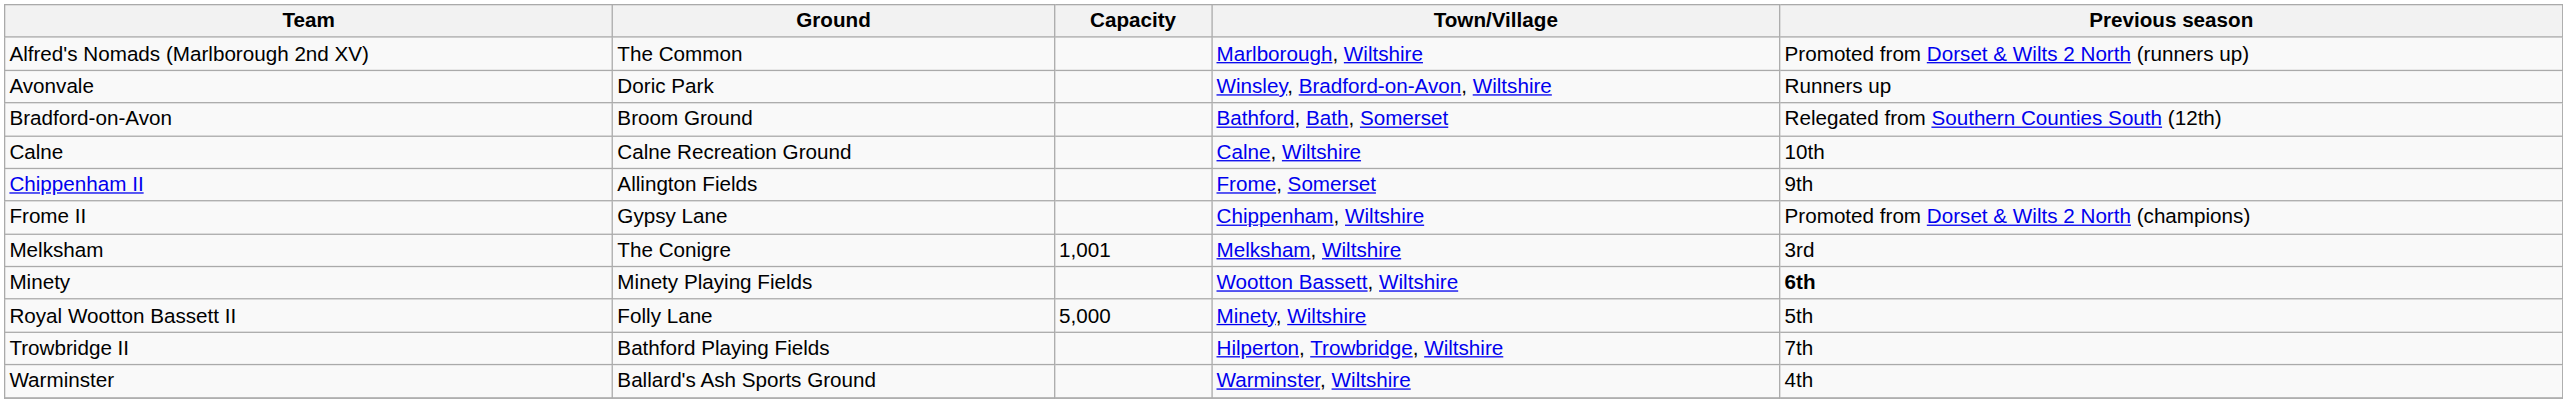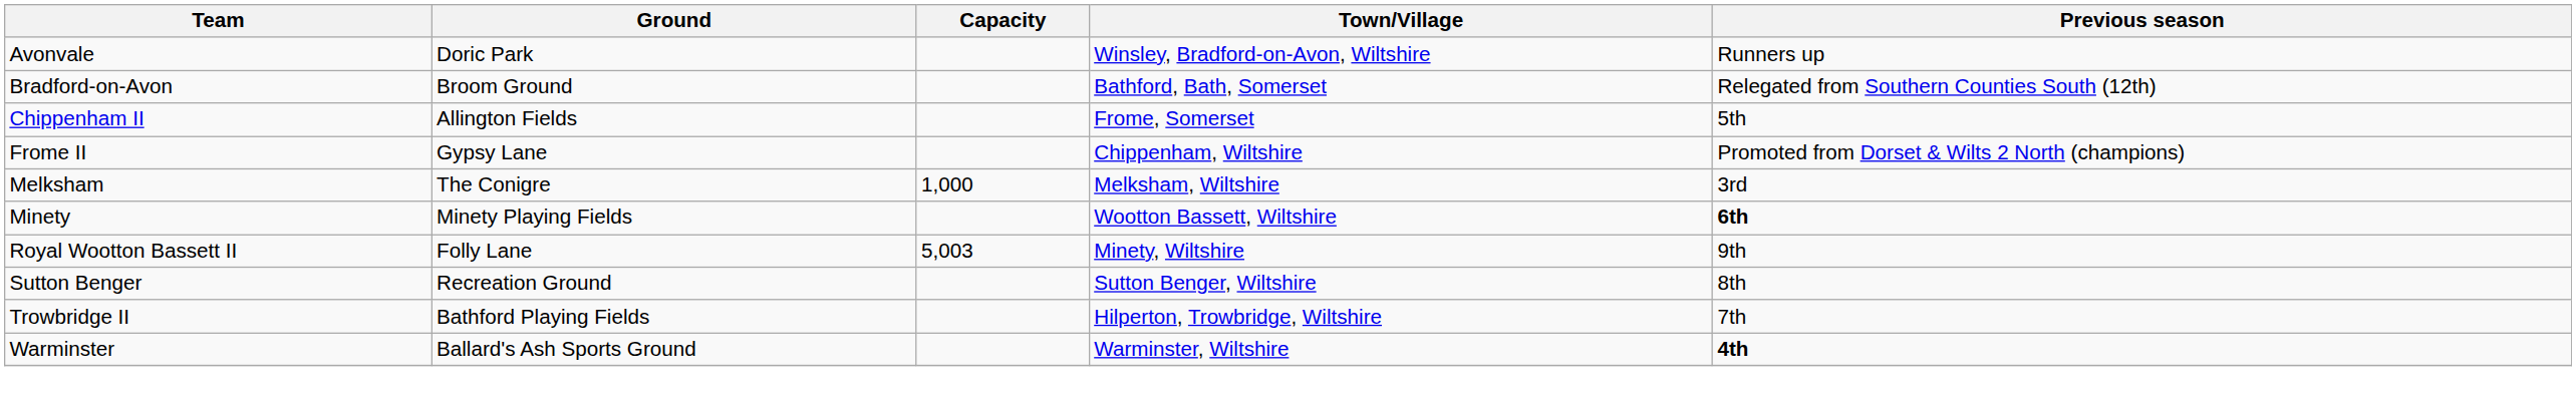 <table class="wikitable sortable" width=100%>
 <tr>
 <th>Team</th>
 <th>Ground</th>
 <th>Capacity</th>
 <th>Town/Village</th>
 <th>Previous season</th>
-</tr>
-<tr>
-<td>Alfred's Nomads (Marlborough 2nd XV)</td>
-<td>The Common</td>
-<td></td>
-<td><a href='#'>Marlborough</a>, <a href='#'>Wiltshire</a></td>
-<td>Promoted from <a href='#'>Dorset & Wilts 2 North</a> (runners up)</td>
 </tr>
 <tr>
 <td>Avonvale</td>
 <td>Doric Park</td>
 <td></td>
 <td><a href='#'>Winsley</a>, <a href='#'>Bradford-on-Avon</a>, <a href='#'>Wiltshire</a></td>
 <td>Runners up</td>
 </tr>
 <tr>
 <td>Bradford-on-Avon</td>
 <td>Broom Ground</td>
 <td></td>
 <td><a href='#'>Bathford</a>, <a href='#'>Bath</a>, <a href='#'>Somerset</a></td>
 <td>Relegated from <a href='#'>Southern Counties South</a> (12th)</td>
 </tr>
 <tr>
-<td>Calne</td>
-<td>Calne Recreation Ground</td>
-<td></td>
-<td><a href='#'>Calne</a>, <a href='#'>Wiltshire</a></td>
-<td>10th</td>
-</tr>
-<tr>
 <td><a href='#'>Chippenham II</a></td>
 <td>Allington Fields</td>
 <td></td>
 <td><a href='#'>Frome</a>, <a href='#'>Somerset</a></td>
-<td>9th</td>
+<td>5th</td>
 </tr>
 <tr>
 <td>Frome II</td>
 <td>Gypsy Lane</td>
 <td></td>
 <td><a href='#'>Chippenham</a>, <a href='#'>Wiltshire</a></td>
 <td>Promoted from <a href='#'>Dorset & Wilts 2 North</a> (champions)</td>
 </tr>
 <tr>
 <td>Melksham</td>
 <td>The Conigre</td>
-<td>1,001</td>
+<td>1,000</td>
 <td><a href='#'>Melksham</a>, <a href='#'>Wiltshire</a></td>
 <td>3rd</td>
 </tr>
 <tr>
 <td>Minety</td>
 <td>Minety Playing Fields</td>
 <td></td>
 <td><a href='#'>Wootton Bassett</a>, <a href='#'>Wiltshire</a></td>
 <td><strong>6th</strong></td>
 </tr>
 <tr>
 <td>Royal Wootton Bassett II</td>
 <td>Folly Lane</td>
-<td>5,000</td>
+<td>5,003</td>
 <td><a href='#'>Minety</a>, <a href='#'>Wiltshire</a></td>
-<td>5th</td>
+<td>9th</td>
+</tr>
+<tr>
+<td>Sutton Benger</td>
+<td>Recreation Ground</td>
+<td></td>
+<td><a href='#'>Sutton Benger</a>, <a href='#'>Wiltshire</a></td>
+<td>8th</td>
 </tr>
 <tr>
 <td>Trowbridge II</td>
 <td>Bathford Playing Fields</td>
 <td></td>
 <td><a href='#'>Hilperton</a>, <a href='#'>Trowbridge</a>, <a href='#'>Wiltshire</a></td>
 <td>7th</td>
 </tr>
 <tr>
 <td>Warminster</td>
 <td>Ballard's Ash Sports Ground</td>
 <td></td>
 <td><a href='#'>Warminster</a>, <a href='#'>Wiltshire</a></td>
-<td>4th</td>
+<td><strong>4th</strong></td>
 </tr>
 <tr>
 </tr>
 </table>
